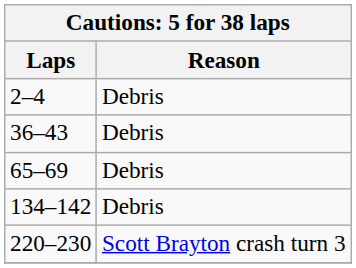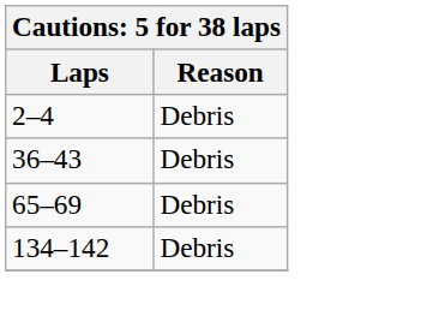 <table class="wikitable">
 <tr>
 <th colspan=2>Cautions: 5 for 38 laps</th>
 </tr>
 <tr>
 <th>Laps</th>
 <th>Reason</th>
 </tr>
 <tr>
 <td>2–4</td>
 <td>Debris</td>
 </tr>
 <tr>
 <td>36–43</td>
 <td>Debris</td>
 </tr>
 <tr>
 <td>65–69</td>
 <td>Debris</td>
 </tr>
 <tr>
 <td>134–142</td>
 <td>Debris</td>
 </tr>
 <tr>
-<td>220–230</td>
-<td><a href='#'>Scott Brayton</a> crash turn 3</td>
-</tr>
-<tr>
 </tr>
 </table>
